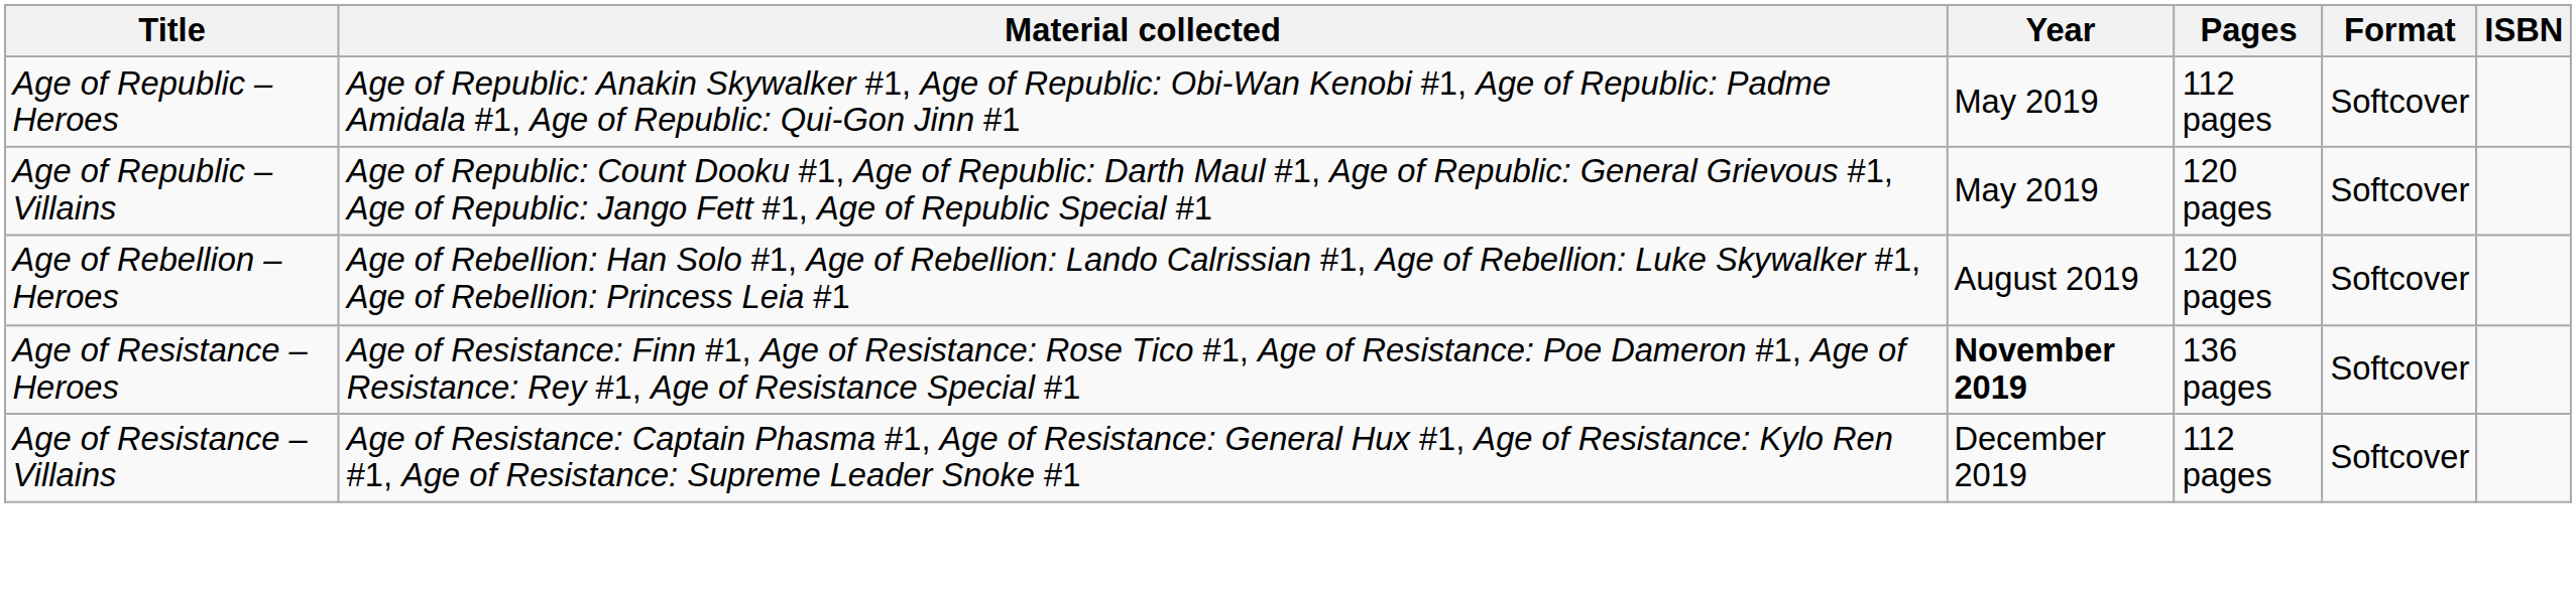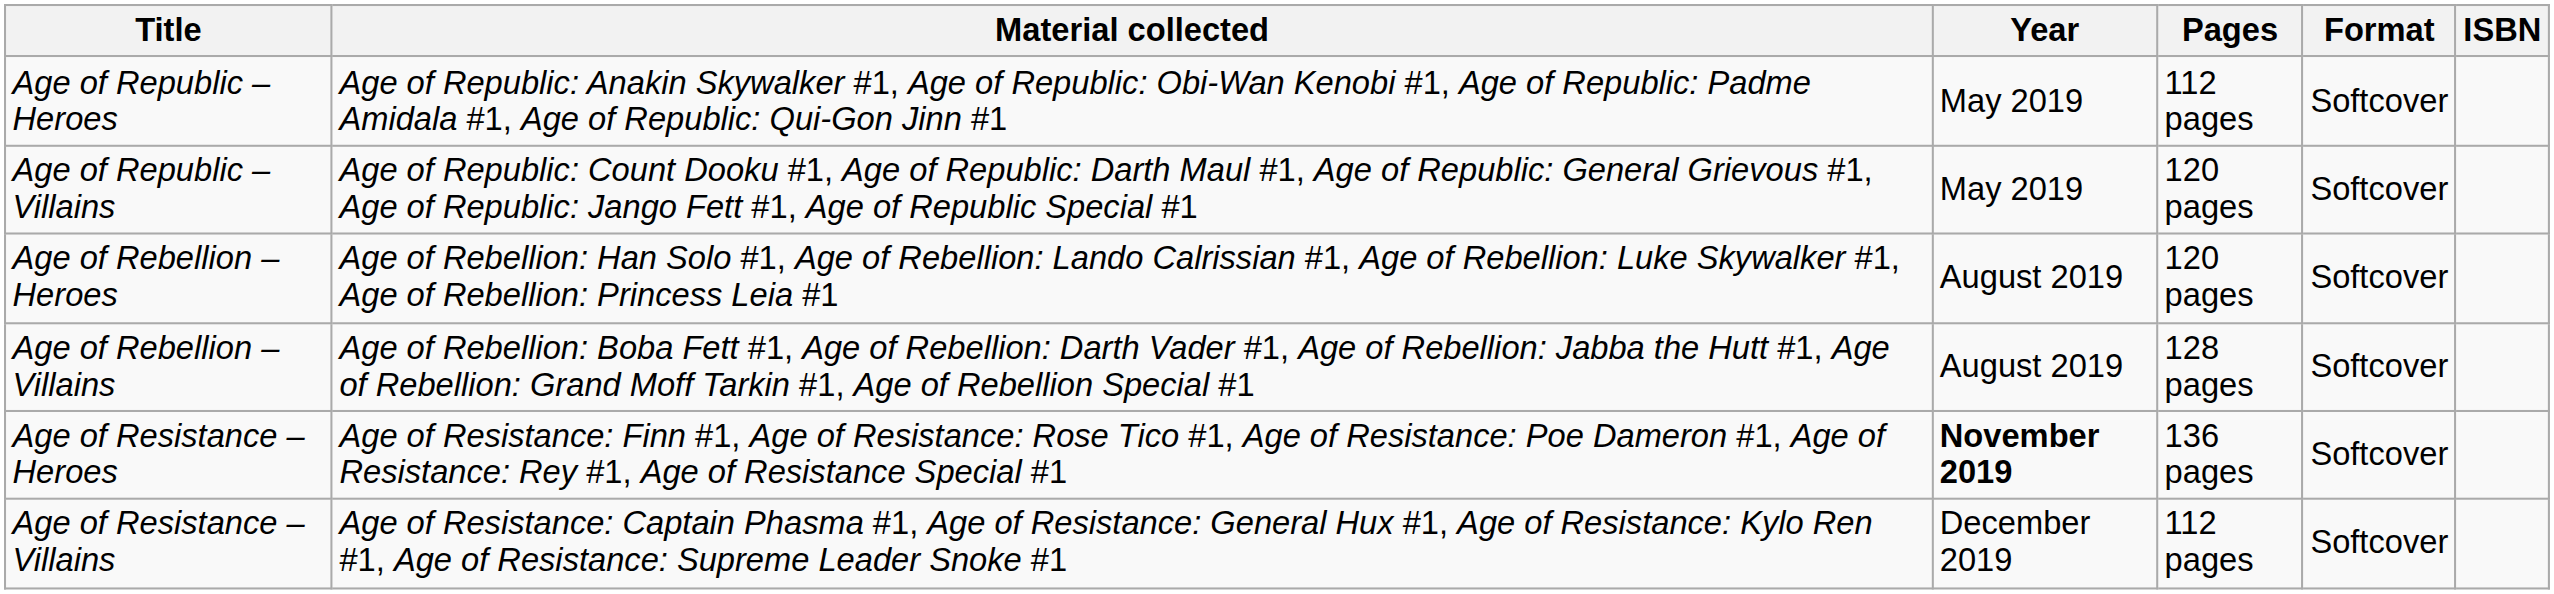 <table class="wikitable sortable">
 <tr>
 <th>Title</th>
 <th>Material collected</th>
 <th>Year</th>
 <th>Pages</th>
 <th>Format</th>
 <th>ISBN</th>
 </tr>
 <tr>
 <td><em>Age of Republic – Heroes</em></td>
 <td><em>Age of Republic: Anakin Skywalker</em> #1, <em>Age of Republic: Obi-Wan Kenobi</em> #1, <em>Age of Republic: Padme Amidala</em> #1, <em>Age of Republic: Qui-Gon Jinn</em> #1</td>
 <td>May 2019</td>
 <td>112 pages</td>
 <td>Softcover</td>
 <td></td>
 </tr>
 <tr>
 <td><em>Age of Republic – Villains</em></td>
 <td><em>Age of Republic: Count Dooku</em> #1, <em>Age of Republic: Darth Maul</em> #1, <em>Age of Republic: General Grievous</em> #1, <em>Age of Republic: Jango Fett</em> #1, <em>Age of Republic Special</em> #1</td>
 <td>May 2019</td>
 <td>120 pages</td>
 <td>Softcover</td>
 <td></td>
 </tr>
 <tr>
 <td><em>Age of Rebellion – Heroes</em></td>
 <td><em>Age of Rebellion: Han Solo</em> #1, <em>Age of Rebellion: Lando Calrissian</em> #1, <em>Age of Rebellion: Luke Skywalker</em> #1, <em>Age of Rebellion: Princess Leia</em> #1</td>
 <td>August 2019</td>
 <td>120 pages</td>
 <td>Softcover</td>
 <td></td>
 </tr>
 <tr>
+<td><em>Age of Rebellion – Villains</em></td>
+<td><em>Age of Rebellion: Boba Fett</em> #1, <em>Age of Rebellion: Darth Vader</em> #1, <em>Age of Rebellion: Jabba the Hutt</em> #1, <em>Age of Rebellion: Grand Moff Tarkin</em> #1, <em>Age of Rebellion Special</em> #1</td>
+<td>August 2019</td>
+<td>128 pages</td>
+<td>Softcover</td>
+<td></td>
+</tr>
+<tr>
 <td><em>Age of Resistance – Heroes</em></td>
 <td><em>Age of Resistance: Finn</em> #1, <em>Age of Resistance: Rose Tico</em> #1, <em>Age of Resistance: Poe Dameron</em> #1, <em>Age of Resistance: Rey</em> #1, <em>Age of Resistance Special</em> #1</td>
 <td><strong>November 2019</strong></td>
 <td>136 pages</td>
 <td>Softcover</td>
 <td></td>
 </tr>
 <tr>
 <td><em>Age of Resistance – Villains</em></td>
 <td><em>Age of Resistance: Captain Phasma</em> #1, <em>Age of Resistance: General Hux</em> #1, <em>Age of Resistance: Kylo Ren</em> #1, <em>Age of Resistance: Supreme Leader Snoke</em> #1</td>
 <td>December 2019</td>
 <td>112 pages</td>
 <td>Softcover</td>
 <td></td>
 </tr>
 </table>
